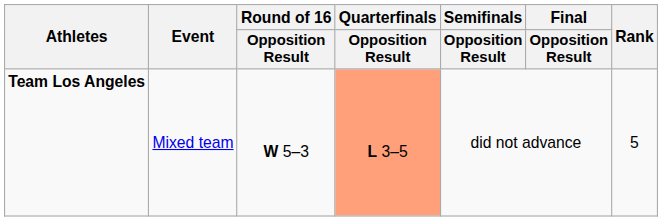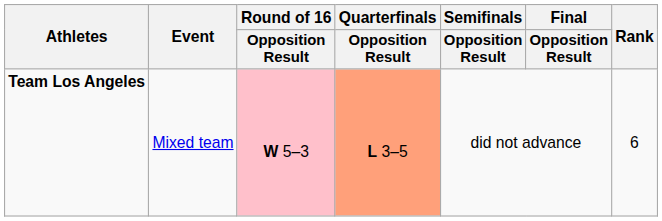 <table class="wikitable" style="font-size:90%">
 <tr>
 <th rowspan="2">Athletes</th>
 <th rowspan="2">Event</th>
 <th>Round of 16</th>
 <th>Quarterfinals</th>
 <th>Semifinals</th>
 <th>Final</th>
 <th rowspan=2>Rank</th>
 </tr>
 <tr style="font-size:95%">
 <th>Opposition<br>Result</th>
 <th>Opposition<br>Result</th>
 <th>Opposition<br>Result</th>
 <th>Opposition<br>Result</th>
 </tr>
 <tr align=center>
 <td align=left><strong>Team Los Angeles</strong><br><br><br><br><br><br><br><br></td>
 <td rowspan=2 align=left><a href='#'>Mixed team</a></td>
-<td><br><strong>W</strong> 5–3</td>
+<td style="background: pink;"><br><strong>W</strong> 5–3</td>
 <td style="background: lightsalmon;"><br><strong>L</strong> 3–5</td>
 <td colspan=2>did not advance</td>
-<td>5</td>
+<td>6</td>
 </tr>
 </table>
